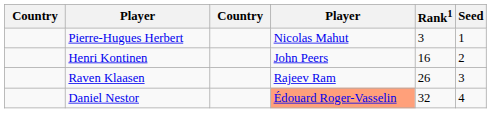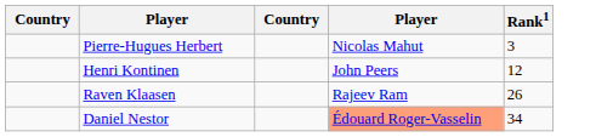 <table class="sortable wikitable">
 <tr>
 <th width="70">Country</th>
 <th width="175">Player</th>
 <th width="70">Country</th>
 <th width="175">Player</th>
 <th>Rank<sup>1</sup></th>
-<th>Seed</th>
 </tr>
 <tr>
 <td></td>
 <td><a href='#'>Pierre-Hugues Herbert</a></td>
 <td></td>
 <td><a href='#'>Nicolas Mahut</a></td>
 <td>3</td>
-<td>1</td>
 </tr>
 <tr>
 <td></td>
 <td><a href='#'>Henri Kontinen</a></td>
 <td></td>
 <td><a href='#'>John Peers</a></td>
-<td>16</td>
-<td>2</td>
+<td>12</td>
 </tr>
 <tr>
 <td></td>
 <td><a href='#'>Raven Klaasen</a></td>
 <td></td>
 <td><a href='#'>Rajeev Ram</a></td>
 <td>26</td>
-<td>3</td>
 </tr>
 <tr>
 <td></td>
 <td><a href='#'>Daniel Nestor</a></td>
 <td></td>
 <td style="background: lightsalmon;"><a href='#'>Édouard Roger-Vasselin</a></td>
-<td>32</td>
-<td>4</td>
+<td>34</td>
 </tr>
 </table>
